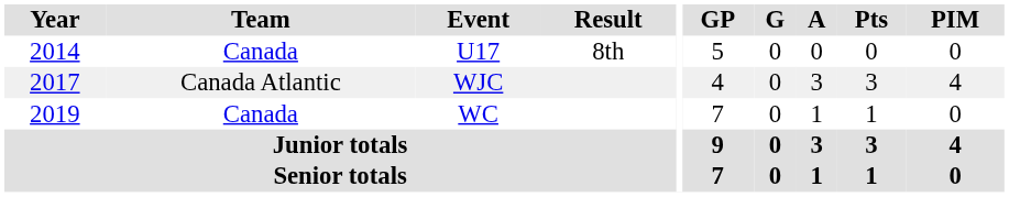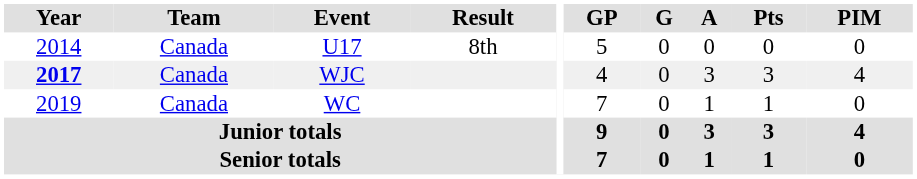 <table border="0" cellpadding="1" cellspacing="0" ID="Table3" style="text-align:center; width:40em">
 <tr ALIGN="center" bgcolor="#e0e0e0">
 <th>Year</th>
 <th>Team</th>
 <th>Event</th>
 <th>Result</th>
 <th rowspan="99" bgcolor="#ffffff"></th>
 <th>GP</th>
 <th>G</th>
 <th>A</th>
 <th>Pts</th>
 <th>PIM</th>
 </tr>
 <tr>
 <td><a href='#'>2014</a></td>
 <td><a href='#'>Canada</a></td>
 <td><a href='#'>U17</a></td>
 <td>8th</td>
 <td>5</td>
 <td>0</td>
 <td>0</td>
 <td>0</td>
 <td>0</td>
 </tr>
 <tr ALIGN="center" bgcolor="#f0f0f0">
-<td><a href='#'>2017</a></td>
-<td>Canada Atlantic</td>
+<td><strong><a href='#'>2017</a></strong></td>
+<td><a href='#'>Canada</a></td>
 <td><a href='#'>WJC</a></td>
 <td></td>
 <td>4</td>
 <td>0</td>
 <td>3</td>
 <td>3</td>
 <td>4</td>
 </tr>
 <tr>
 <td><a href='#'>2019</a></td>
 <td><a href='#'>Canada</a></td>
 <td><a href='#'>WC</a></td>
 <td></td>
 <td>7</td>
 <td>0</td>
 <td>1</td>
 <td>1</td>
 <td>0</td>
 </tr>
 <tr ALIGN="center" bgcolor="#e0e0e0">
 <th colspan=4>Junior totals</th>
 <th>9</th>
 <th>0</th>
 <th>3</th>
 <th>3</th>
 <th>4</th>
 </tr>
 <tr ALIGN="center" bgcolor="#e0e0e0">
 <th colspan=4>Senior totals</th>
 <th>7</th>
 <th>0</th>
 <th>1</th>
 <th>1</th>
 <th>0</th>
 </tr>
 </table>
